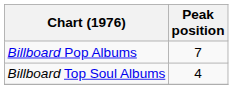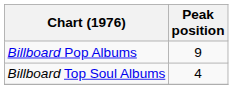 <table class="wikitable">
 <tr>
 <th>Chart (1976)</th>
 <th>Peak<br>position</th>
 </tr>
 <tr>
 <td><a href='#'><em>Billboard</em> Pop Albums</a></td>
-<td align=center>7</td>
+<td align=center>9</td>
 </tr>
 <tr>
 <td><em>Billboard</em> <a href='#'>Top Soul Albums</a></td>
 <td align=center>4</td>
 </tr>
 <tr>
 </tr>
 </table>
